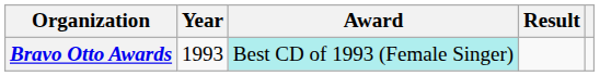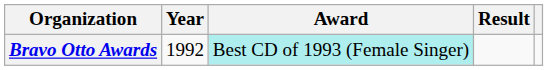 <table class="wikitable unsortable plainrowheaders" style="border:none; margin:0;">
 <tr>
 <th scope="col">Organization</th>
 <th scope="col">Year</th>
 <th scope="col">Award</th>
 <th scope="col">Result</th>
 <th scope="col" class="unsortable"></th>
 </tr>
 <tr>
 <th><em><a href='#'>Bravo Otto Awards</a></em></th>
-<td>1993</td>
+<td>1992</td>
 <td style="background: paleturquoise;">Best CD of 1993 (Female Singer)</td>
 <td></td>
 <td></td>
 </tr>
 </table>
